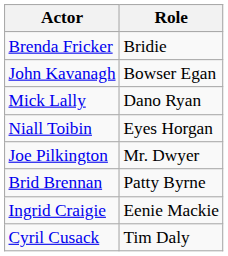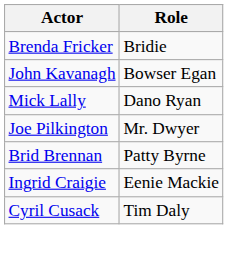 <table class="wikitable">
 <tr>
 <th>Actor</th>
 <th>Role</th>
 </tr>
 <tr>
 <td><a href='#'>Brenda Fricker</a></td>
 <td>Bridie</td>
 </tr>
 <tr>
 <td><a href='#'>John Kavanagh</a></td>
 <td>Bowser Egan</td>
 </tr>
 <tr>
 <td><a href='#'>Mick Lally</a></td>
 <td>Dano Ryan</td>
 </tr>
 <tr>
-<td><a href='#'>Niall Toibin</a></td>
-<td>Eyes Horgan</td>
-</tr>
-<tr>
 <td><a href='#'>Joe Pilkington</a></td>
 <td>Mr. Dwyer</td>
 </tr>
 <tr>
 <td><a href='#'>Brid Brennan</a></td>
 <td>Patty Byrne</td>
 </tr>
 <tr>
 <td><a href='#'>Ingrid Craigie</a></td>
 <td>Eenie Mackie</td>
 </tr>
 <tr>
 <td><a href='#'>Cyril Cusack</a></td>
 <td>Tim Daly</td>
 </tr>
 </table>
